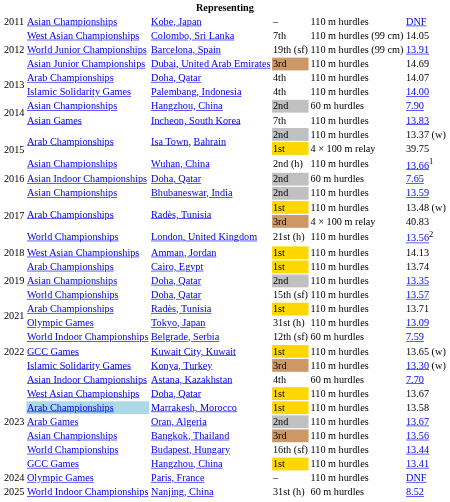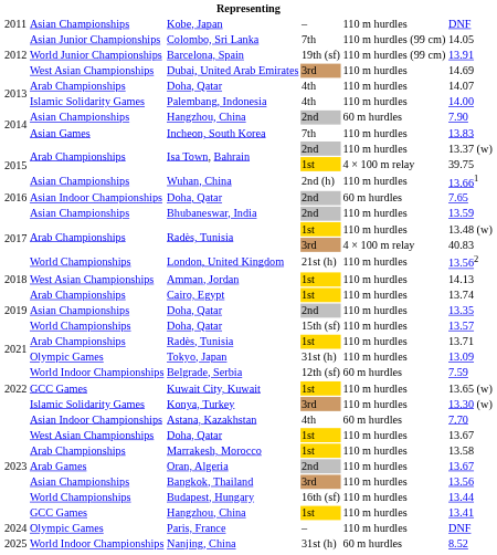 <table>
 <tr>
 <th colspan="6">Representing </th>
 </tr>
 <tr>
 <td>2011</td>
 <td><a href='#'>Asian Championships</a></td>
 <td><a href='#'>Kobe, Japan</a></td>
 <td>–</td>
 <td>110 m hurdles</td>
 <td><a href='#'>DNF</a></td>
 </tr>
 <tr>
 <td rowspan=3>2012</td>
-<td><a href='#'>West Asian Championships</a></td>
+<td><a href='#'>Asian Junior Championships</a></td>
 <td><a href='#'>Colombo, Sri Lanka</a></td>
 <td>7th</td>
 <td>110 m hurdles (99 cm)</td>
 <td>14.05</td>
 </tr>
 <tr>
 <td><a href='#'>World Junior Championships</a></td>
 <td><a href='#'>Barcelona, Spain</a></td>
 <td>19th (sf)</td>
 <td>110 m hurdles (99 cm)</td>
 <td><a href='#'>13.91</a></td>
 </tr>
 <tr>
-<td><a href='#'>Asian Junior Championships</a></td>
+<td><a href='#'>West Asian Championships</a></td>
 <td><a href='#'>Dubai, United Arab Emirates</a></td>
 <td bgcolor=cc9966>3rd</td>
 <td>110 m hurdles</td>
 <td>14.69</td>
 </tr>
 <tr>
 <td rowspan=2>2013</td>
 <td><a href='#'>Arab Championships</a></td>
 <td><a href='#'>Doha, Qatar</a></td>
 <td>4th</td>
 <td>110 m hurdles</td>
 <td>14.07</td>
 </tr>
 <tr>
 <td><a href='#'>Islamic Solidarity Games</a></td>
 <td><a href='#'>Palembang, Indonesia</a></td>
 <td>4th</td>
 <td>110 m hurdles</td>
 <td><a href='#'>14.00</a></td>
 </tr>
 <tr>
 <td rowspan=2>2014</td>
 <td><a href='#'>Asian Championships</a></td>
 <td><a href='#'>Hangzhou, China</a></td>
 <td bgcolor=silver>2nd</td>
 <td>60 m hurdles</td>
 <td><a href='#'>7.90</a></td>
 </tr>
 <tr>
 <td><a href='#'>Asian Games</a></td>
 <td><a href='#'>Incheon, South Korea</a></td>
 <td>7th</td>
 <td>110 m hurdles</td>
 <td><a href='#'>13.83</a></td>
 </tr>
 <tr>
 <td rowspan=3>2015</td>
 <td rowspan=2><a href='#'>Arab Championships</a></td>
 <td rowspan=2><a href='#'>Isa Town</a>, <a href='#'>Bahrain</a></td>
 <td bgcolor=silver>2nd</td>
 <td>110 m hurdles</td>
 <td>13.37 (w)</td>
 </tr>
 <tr>
 <td bgcolor=gold>1st</td>
 <td>4 × 100 m relay</td>
 <td>39.75</td>
 </tr>
 <tr>
 <td><a href='#'>Asian Championships</a></td>
 <td><a href='#'>Wuhan, China</a></td>
 <td>2nd (h)</td>
 <td>110 m hurdles</td>
 <td><a href='#'>13.66</a><sup>1</sup></td>
 </tr>
 <tr>
 <td>2016</td>
 <td><a href='#'>Asian Indoor Championships</a></td>
 <td><a href='#'>Doha, Qatar</a></td>
 <td bgcolor=silver>2nd</td>
 <td>60 m hurdles</td>
 <td><a href='#'>7.65</a></td>
 </tr>
 <tr>
 <td rowspan=4>2017</td>
 <td><a href='#'>Asian Championships</a></td>
 <td><a href='#'>Bhubaneswar, India</a></td>
 <td bgcolor=silver>2nd</td>
 <td>110 m hurdles</td>
 <td><a href='#'>13.59</a></td>
 </tr>
 <tr>
 <td rowspan=2><a href='#'>Arab Championships</a></td>
 <td rowspan=2><a href='#'>Radès, Tunisia</a></td>
 <td bgcolor=gold>1st</td>
 <td>110 m hurdles</td>
 <td>13.48 (w)</td>
 </tr>
 <tr>
 <td bgcolor=cc9966>3rd</td>
 <td>4 × 100 m relay</td>
 <td>40.83</td>
 </tr>
 <tr>
 <td><a href='#'>World Championships</a></td>
 <td><a href='#'>London, United Kingdom</a></td>
 <td>21st (h)</td>
 <td>110 m hurdles</td>
 <td><a href='#'>13.56</a><sup>2</sup></td>
 </tr>
 <tr>
 <td>2018</td>
 <td><a href='#'>West Asian Championships</a></td>
 <td><a href='#'>Amman, Jordan</a></td>
 <td bgcolor=gold>1st</td>
 <td>110 m hurdles</td>
 <td>14.13</td>
 </tr>
 <tr>
 <td rowspan=3>2019</td>
 <td><a href='#'>Arab Championships</a></td>
 <td><a href='#'>Cairo, Egypt</a></td>
 <td bgcolor=gold>1st</td>
 <td>110 m hurdles</td>
 <td>13.74</td>
 </tr>
 <tr>
 <td><a href='#'>Asian Championships</a></td>
 <td><a href='#'>Doha, Qatar</a></td>
 <td bgcolor=silver>2nd</td>
 <td>110 m hurdles</td>
 <td><a href='#'>13.35</a></td>
 </tr>
 <tr>
 <td><a href='#'>World Championships</a></td>
 <td><a href='#'>Doha, Qatar</a></td>
 <td>15th (sf)</td>
 <td>110 m hurdles</td>
 <td><a href='#'>13.57</a></td>
 </tr>
 <tr>
 <td rowspan=2>2021</td>
 <td><a href='#'>Arab Championships</a></td>
 <td><a href='#'>Radès, Tunisia</a></td>
 <td bgcolor=gold>1st</td>
 <td>110 m hurdles</td>
 <td>13.71</td>
 </tr>
 <tr>
 <td><a href='#'>Olympic Games</a></td>
 <td><a href='#'>Tokyo, Japan</a></td>
 <td>31st (h)</td>
 <td>110 m hurdles</td>
 <td><a href='#'>13.09</a></td>
 </tr>
 <tr>
 <td rowspan=3>2022</td>
 <td><a href='#'>World Indoor Championships</a></td>
 <td><a href='#'>Belgrade, Serbia</a></td>
 <td>12th (sf)</td>
 <td>60 m hurdles</td>
 <td><a href='#'>7.59</a></td>
 </tr>
 <tr>
 <td><a href='#'>GCC Games</a></td>
 <td><a href='#'>Kuwait City, Kuwait</a></td>
 <td bgcolor=gold>1st</td>
 <td>110 m hurdles</td>
 <td>13.65 (w)</td>
 </tr>
 <tr>
 <td><a href='#'>Islamic Solidarity Games</a></td>
 <td><a href='#'>Konya, Turkey</a></td>
 <td bgcolor=cc9966>3rd</td>
 <td>110 m hurdles</td>
 <td><a href='#'>13.30</a> (w)</td>
 </tr>
 <tr>
 <td rowspan=7>2023</td>
 <td><a href='#'>Asian Indoor Championships</a></td>
 <td><a href='#'>Astana, Kazakhstan</a></td>
 <td>4th</td>
 <td>60 m hurdles</td>
 <td><a href='#'>7.70</a></td>
 </tr>
 <tr>
 <td><a href='#'>West Asian Championships</a></td>
 <td><a href='#'>Doha, Qatar</a></td>
 <td bgcolor=gold>1st</td>
 <td>110 m hurdles</td>
 <td>13.67</td>
 </tr>
 <tr>
-<td style="background: lightblue;"><a href='#'>Arab Championships</a></td>
+<td><a href='#'>Arab Championships</a></td>
 <td><a href='#'>Marrakesh, Morocco</a></td>
 <td bgcolor=gold>1st</td>
 <td>110 m hurdles</td>
 <td>13.58</td>
 </tr>
 <tr>
 <td><a href='#'>Arab Games</a></td>
 <td><a href='#'>Oran, Algeria</a></td>
 <td bgcolor=silver>2nd</td>
 <td>110 m hurdles</td>
 <td><a href='#'>13.67</a></td>
 </tr>
 <tr>
 <td><a href='#'>Asian Championships</a></td>
 <td><a href='#'>Bangkok, Thailand</a></td>
 <td bgcolor=cc9966>3rd</td>
 <td>110 m hurdles</td>
 <td><a href='#'>13.56</a></td>
 </tr>
 <tr>
 <td><a href='#'>World Championships</a></td>
 <td><a href='#'>Budapest, Hungary</a></td>
 <td>16th (sf)</td>
 <td>110 m hurdles</td>
 <td><a href='#'>13.44</a></td>
 </tr>
 <tr>
 <td><a href='#'>GCC Games</a></td>
 <td><a href='#'>Hangzhou, China</a></td>
 <td bgcolor=gold>1st</td>
 <td>110 m hurdles</td>
 <td><a href='#'>13.41</a></td>
 </tr>
 <tr>
 <td>2024</td>
 <td><a href='#'>Olympic Games</a></td>
 <td><a href='#'>Paris, France</a></td>
 <td>–</td>
 <td>110 m hurdles</td>
 <td><a href='#'>DNF</a></td>
 </tr>
 <tr>
 <td>2025</td>
 <td><a href='#'>World Indoor Championships</a></td>
 <td><a href='#'>Nanjing, China</a></td>
 <td>31st (h)</td>
 <td>60 m hurdles</td>
 <td><a href='#'>8.52</a></td>
 </tr>
 </table>
